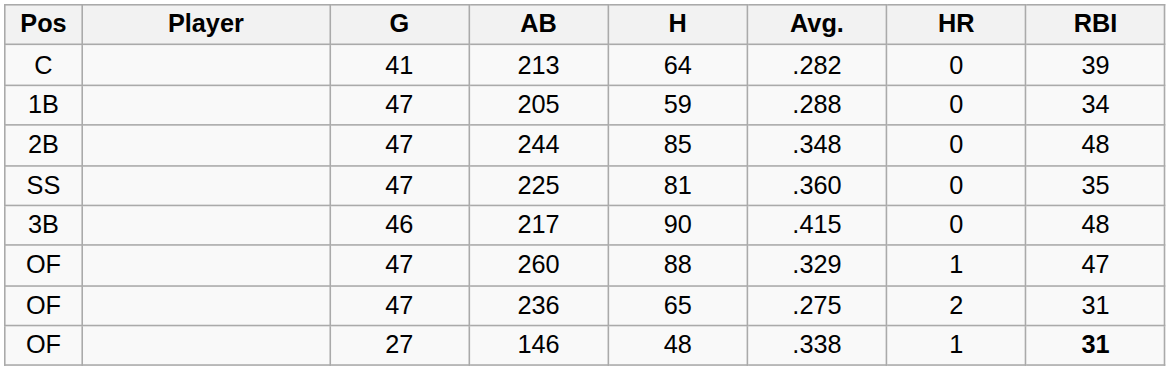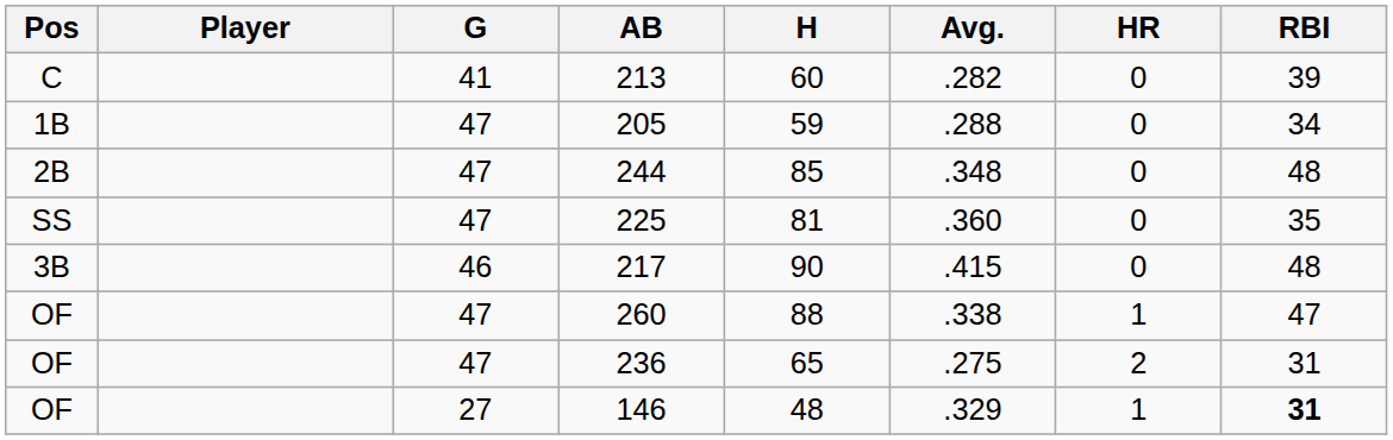 <table class="wikitable sortable">
 <tr>
 <th bgcolor="#DDDDFF" width="5%">Pos</th>
 <th bgcolor="#DDDDFF" width="16%">Player</th>
 <th bgcolor="#DDDDFF" width="9%">G</th>
 <th bgcolor="#DDDDFF" width="9%">AB</th>
 <th bgcolor="#DDDDFF" width="9%">H</th>
 <th bgcolor="#DDDDFF" width="9%">Avg.</th>
 <th bgcolor="#DDDDFF" width="9%">HR</th>
 <th bgcolor="#DDDDFF" width="9%">RBI</th>
 </tr>
 <tr align="center">
 <td>C</td>
 <td></td>
 <td>41</td>
 <td>213</td>
-<td>64</td>
+<td>60</td>
 <td>.282</td>
 <td>0</td>
 <td>39</td>
 </tr>
 <tr align="center">
 <td>1B</td>
 <td></td>
 <td>47</td>
 <td>205</td>
 <td>59</td>
 <td>.288</td>
 <td>0</td>
 <td>34</td>
 </tr>
 <tr align="center">
 <td>2B</td>
 <td></td>
 <td>47</td>
 <td>244</td>
 <td>85</td>
 <td>.348</td>
 <td>0</td>
 <td>48</td>
 </tr>
 <tr align="center">
 <td>SS</td>
 <td></td>
 <td>47</td>
 <td>225</td>
 <td>81</td>
 <td>.360</td>
 <td>0</td>
 <td>35</td>
 </tr>
 <tr align="center">
 <td>3B</td>
 <td></td>
 <td>46</td>
 <td>217</td>
 <td>90</td>
 <td>.415</td>
 <td>0</td>
 <td>48</td>
 </tr>
 <tr align="center">
 <td>OF</td>
 <td></td>
 <td>47</td>
 <td>260</td>
 <td>88</td>
-<td>.329</td>
+<td>.338</td>
 <td>1</td>
 <td>47</td>
 </tr>
 <tr align="center">
 <td>OF</td>
 <td></td>
 <td>47</td>
 <td>236</td>
 <td>65</td>
 <td>.275</td>
 <td>2</td>
 <td>31</td>
 </tr>
 <tr align="center">
 <td>OF</td>
 <td></td>
 <td>27</td>
 <td>146</td>
 <td>48</td>
-<td>.338</td>
+<td>.329</td>
 <td>1</td>
 <td><strong>31</strong></td>
 </tr>
 </table>
